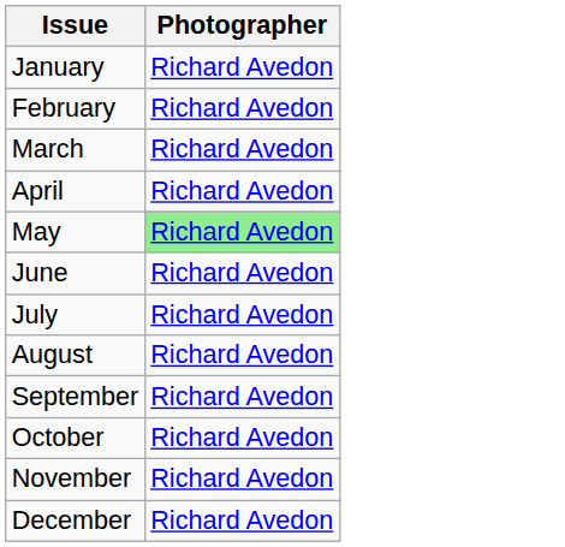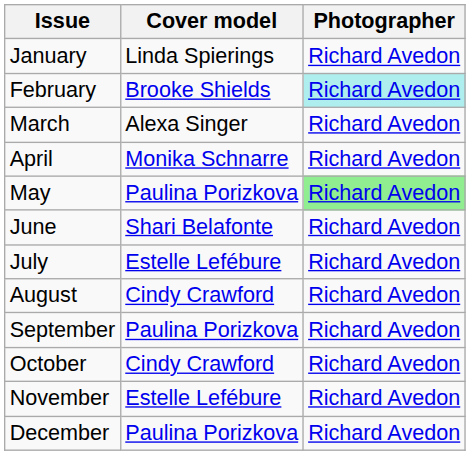 <table class="sortable wikitable">
 <tr>
 <th>Issue</th>
+<th>Cover model</th>
 <th>Photographer</th>
 </tr>
 <tr>
 <td>January</td>
+<td>Linda Spierings</td>
 <td><a href='#'>Richard Avedon</a></td>
 </tr>
 <tr>
 <td>February</td>
-<td><a href='#'>Richard Avedon</a></td>
+<td><a href='#'>Brooke Shields</a></td>
+<td style="background: paleturquoise;"><a href='#'>Richard Avedon</a></td>
 </tr>
 <tr>
 <td>March</td>
+<td>Alexa Singer</td>
 <td><a href='#'>Richard Avedon</a></td>
 </tr>
 <tr>
 <td>April</td>
+<td><a href='#'>Monika Schnarre</a></td>
 <td><a href='#'>Richard Avedon</a></td>
 </tr>
 <tr>
 <td>May</td>
+<td><a href='#'>Paulina Porizkova</a></td>
 <td style="background: lightgreen;"><a href='#'>Richard Avedon</a></td>
 </tr>
 <tr>
 <td>June</td>
+<td><a href='#'>Shari Belafonte</a></td>
 <td><a href='#'>Richard Avedon</a></td>
 </tr>
 <tr>
 <td>July</td>
+<td><a href='#'>Estelle Lefébure</a></td>
 <td><a href='#'>Richard Avedon</a></td>
 </tr>
 <tr>
 <td>August</td>
+<td><a href='#'>Cindy Crawford</a></td>
 <td><a href='#'>Richard Avedon</a></td>
 </tr>
 <tr>
 <td>September</td>
+<td><a href='#'>Paulina Porizkova</a></td>
 <td><a href='#'>Richard Avedon</a></td>
 </tr>
 <tr>
 <td>October</td>
+<td><a href='#'>Cindy Crawford</a></td>
 <td><a href='#'>Richard Avedon</a></td>
 </tr>
 <tr>
 <td>November</td>
+<td><a href='#'>Estelle Lefébure</a></td>
 <td><a href='#'>Richard Avedon</a></td>
 </tr>
 <tr>
 <td>December</td>
+<td><a href='#'>Paulina Porizkova</a></td>
 <td><a href='#'>Richard Avedon</a></td>
 </tr>
 </table>
